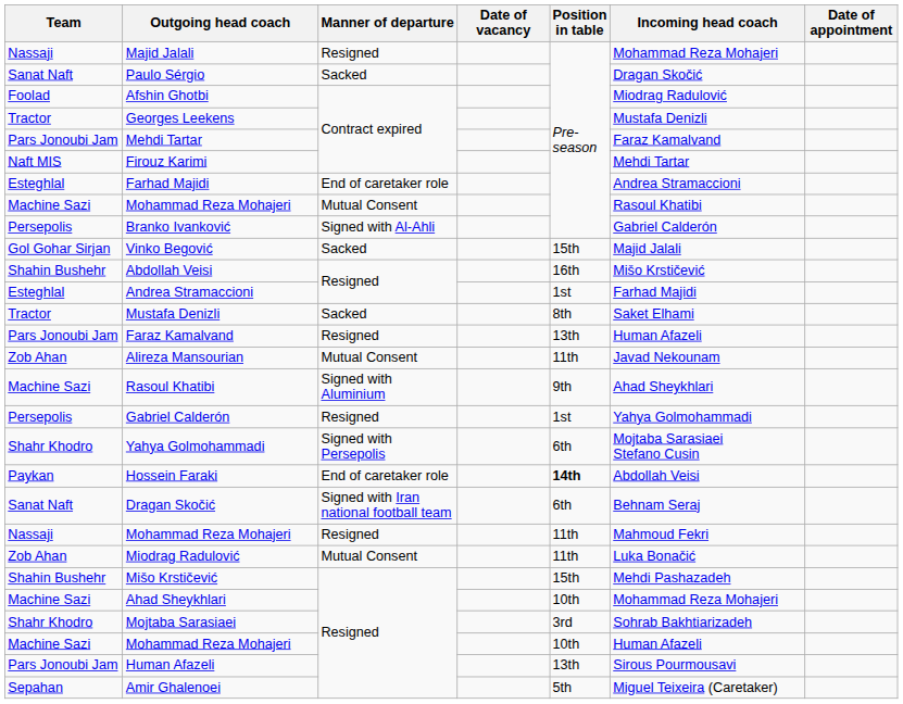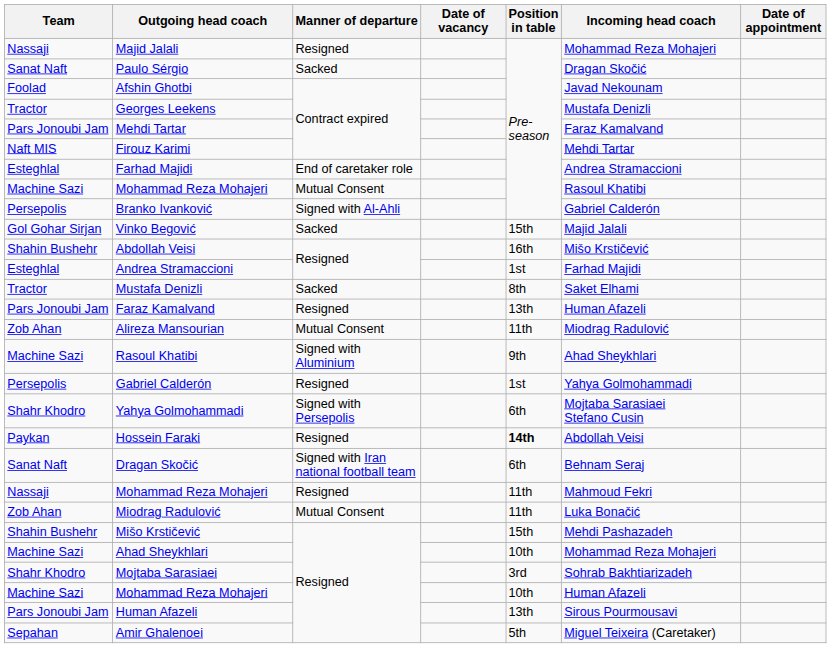 <table class="wikitable">
 <tr>
 <th width=130>Team</th>
 <th width=220>Outgoing head coach</th>
 <th width=155>Manner of departure</th>
 <th width=100>Date of vacancy</th>
 <th width=60>Position in table</th>
 <th width=220>Incoming head coach</th>
 <th width=100>Date of appointment</th>
 </tr>
 <tr>
 <td><a href='#'>Nassaji</a></td>
 <td> <a href='#'>Majid Jalali</a></td>
 <td>Resigned</td>
 <td></td>
 <td rowspan="9"><em>Pre-season</em></td>
 <td> <a href='#'>Mohammad Reza Mohajeri</a></td>
 <td></td>
 </tr>
 <tr>
 <td><a href='#'>Sanat Naft</a></td>
 <td> <a href='#'>Paulo Sérgio</a></td>
 <td>Sacked</td>
 <td></td>
 <td> <a href='#'>Dragan Skočić</a></td>
 <td></td>
 </tr>
 <tr>
 <td><a href='#'>Foolad</a></td>
 <td> <a href='#'>Afshin Ghotbi</a></td>
 <td rowspan="4">Contract expired</td>
 <td></td>
-<td> <a href='#'>Miodrag Radulović</a></td>
+<td> <a href='#'>Javad Nekounam</a></td>
 <td></td>
 </tr>
 <tr>
 <td><a href='#'>Tractor</a></td>
 <td> <a href='#'>Georges Leekens</a></td>
 <td></td>
 <td> <a href='#'>Mustafa Denizli</a></td>
 <td></td>
 </tr>
 <tr>
 <td><a href='#'>Pars Jonoubi Jam</a></td>
 <td> <a href='#'>Mehdi Tartar</a></td>
 <td></td>
 <td> <a href='#'>Faraz Kamalvand</a></td>
 <td></td>
 </tr>
 <tr>
 <td><a href='#'>Naft MIS</a></td>
 <td> <a href='#'>Firouz Karimi</a></td>
 <td></td>
 <td> <a href='#'>Mehdi Tartar</a></td>
 <td></td>
 </tr>
 <tr>
 <td><a href='#'>Esteghlal</a></td>
 <td> <a href='#'>Farhad Majidi</a></td>
 <td>End of caretaker role</td>
 <td></td>
 <td> <a href='#'>Andrea Stramaccioni</a></td>
 <td></td>
 </tr>
 <tr>
 <td><a href='#'>Machine Sazi</a></td>
 <td> <a href='#'>Mohammad Reza Mohajeri</a></td>
 <td>Mutual Consent</td>
 <td></td>
 <td> <a href='#'>Rasoul Khatibi</a></td>
 <td></td>
 </tr>
 <tr>
 <td><a href='#'>Persepolis</a></td>
 <td> <a href='#'>Branko Ivanković</a></td>
 <td>Signed with <a href='#'>Al-Ahli</a></td>
 <td></td>
 <td> <a href='#'>Gabriel Calderón</a></td>
 <td></td>
 </tr>
 <tr>
 <td><a href='#'>Gol Gohar Sirjan</a></td>
 <td> <a href='#'>Vinko Begović</a></td>
 <td>Sacked</td>
 <td></td>
 <td>15th</td>
 <td> <a href='#'>Majid Jalali</a></td>
 <td></td>
 </tr>
 <tr>
 <td><a href='#'>Shahin Bushehr</a></td>
 <td> <a href='#'>Abdollah Veisi</a></td>
 <td rowspan="2">Resigned</td>
 <td></td>
 <td>16th</td>
 <td> <a href='#'>Mišo Krstičević</a></td>
 <td></td>
 </tr>
 <tr>
 <td><a href='#'>Esteghlal</a></td>
 <td> <a href='#'>Andrea Stramaccioni</a></td>
 <td></td>
 <td>1st</td>
 <td> <a href='#'>Farhad Majidi</a></td>
 <td></td>
 </tr>
 <tr>
 <td><a href='#'>Tractor</a></td>
 <td> <a href='#'>Mustafa Denizli</a></td>
 <td>Sacked</td>
 <td></td>
 <td>8th</td>
 <td> <a href='#'>Saket Elhami</a></td>
 <td></td>
 </tr>
 <tr>
 <td><a href='#'>Pars Jonoubi Jam</a></td>
 <td> <a href='#'>Faraz Kamalvand</a></td>
 <td>Resigned</td>
 <td></td>
 <td>13th</td>
 <td> <a href='#'>Human Afazeli</a></td>
 <td></td>
 </tr>
 <tr>
 <td><a href='#'>Zob Ahan</a></td>
 <td> <a href='#'>Alireza Mansourian</a></td>
 <td>Mutual Consent</td>
 <td></td>
 <td>11th</td>
-<td> <a href='#'>Javad Nekounam</a></td>
+<td> <a href='#'>Miodrag Radulović</a></td>
 <td></td>
 </tr>
 <tr>
 <td><a href='#'>Machine Sazi</a></td>
 <td> <a href='#'>Rasoul Khatibi</a></td>
 <td>Signed with <a href='#'>Aluminium</a></td>
 <td></td>
 <td>9th</td>
 <td> <a href='#'>Ahad Sheykhlari</a></td>
 <td></td>
 </tr>
 <tr>
 <td><a href='#'>Persepolis</a></td>
 <td> <a href='#'>Gabriel Calderón</a></td>
 <td>Resigned</td>
 <td></td>
 <td>1st</td>
 <td> <a href='#'>Yahya Golmohammadi</a></td>
 <td></td>
 </tr>
 <tr>
 <td><a href='#'>Shahr Khodro</a></td>
 <td> <a href='#'>Yahya Golmohammadi</a></td>
 <td>Signed with <a href='#'>Persepolis</a></td>
 <td></td>
 <td>6th</td>
 <td> <a href='#'>Mojtaba Sarasiaei</a> <br>  <a href='#'>Stefano Cusin</a> </td>
 <td></td>
 </tr>
 <tr>
 <td><a href='#'>Paykan</a></td>
 <td> <a href='#'>Hossein Faraki</a></td>
-<td>End of caretaker role</td>
+<td>Resigned</td>
 <td></td>
 <td><strong>14th</strong></td>
 <td> <a href='#'>Abdollah Veisi</a></td>
 <td></td>
 </tr>
 <tr>
 <td><a href='#'>Sanat Naft</a></td>
 <td> <a href='#'>Dragan Skočić</a></td>
 <td>Signed with <a href='#'>Iran national football team</a></td>
 <td></td>
 <td>6th</td>
 <td> <a href='#'>Behnam Seraj</a></td>
 <td></td>
 </tr>
 <tr>
 <td><a href='#'>Nassaji</a></td>
 <td> <a href='#'>Mohammad Reza Mohajeri</a></td>
 <td>Resigned</td>
 <td></td>
 <td>11th</td>
 <td> <a href='#'>Mahmoud Fekri</a></td>
 <td></td>
 </tr>
 <tr>
 <td><a href='#'>Zob Ahan</a></td>
 <td> <a href='#'>Miodrag Radulović</a></td>
 <td>Mutual Consent</td>
 <td></td>
 <td>11th</td>
 <td> <a href='#'>Luka Bonačić</a></td>
 <td></td>
 </tr>
 <tr>
 <td><a href='#'>Shahin Bushehr</a></td>
 <td> <a href='#'>Mišo Krstičević</a></td>
 <td rowspan="6">Resigned</td>
 <td></td>
 <td>15th</td>
 <td> <a href='#'>Mehdi Pashazadeh</a></td>
 <td></td>
 </tr>
 <tr>
 <td><a href='#'>Machine Sazi</a></td>
 <td> <a href='#'>Ahad Sheykhlari</a></td>
 <td></td>
 <td>10th</td>
 <td> <a href='#'>Mohammad Reza Mohajeri</a></td>
 <td></td>
 </tr>
 <tr>
 <td><a href='#'>Shahr Khodro</a></td>
 <td> <a href='#'>Mojtaba Sarasiaei</a></td>
 <td></td>
 <td>3rd</td>
 <td> <a href='#'>Sohrab Bakhtiarizadeh</a></td>
 <td></td>
 </tr>
 <tr>
 <td><a href='#'>Machine Sazi</a></td>
 <td> <a href='#'>Mohammad Reza Mohajeri</a></td>
 <td></td>
 <td>10th</td>
 <td> <a href='#'>Human Afazeli</a></td>
 <td></td>
 </tr>
 <tr>
 <td><a href='#'>Pars Jonoubi Jam</a></td>
 <td> <a href='#'>Human Afazeli</a></td>
 <td></td>
 <td>13th</td>
 <td> <a href='#'>Sirous Pourmousavi</a></td>
 <td></td>
 </tr>
 <tr>
 <td><a href='#'>Sepahan</a></td>
 <td> <a href='#'>Amir Ghalenoei</a></td>
 <td></td>
 <td>5th</td>
 <td> <a href='#'>Miguel Teixeira</a> (Caretaker)</td>
 <td></td>
 </tr>
 </table>
